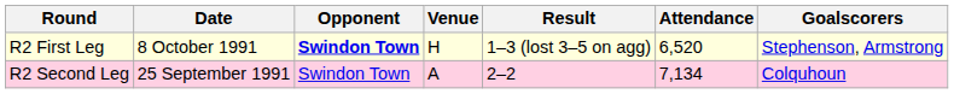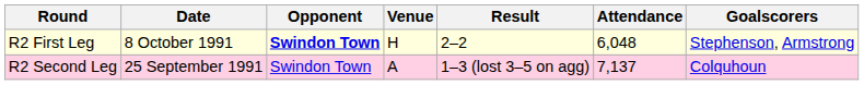 <table class="wikitable">
 <tr>
 <th>Round</th>
 <th>Date</th>
 <th>Opponent</th>
 <th>Venue</th>
 <th>Result</th>
 <th>Attendance</th>
 <th>Goalscorers</th>
 </tr>
 <tr style="background-color: #ffffdd;">
 <td>R2 First Leg</td>
 <td>8 October 1991</td>
 <td><strong><a href='#'>Swindon Town</a></strong></td>
 <td>H</td>
-<td>1–3 (lost 3–5 on agg)</td>
-<td>6,520</td>
+<td>2–2</td>
+<td>6,048</td>
 <td><a href='#'>Stephenson</a>, <a href='#'>Armstrong</a></td>
 </tr>
 <tr style="background-color: #ffd0e3;">
 <td>R2 Second Leg</td>
 <td>25 September 1991</td>
 <td><a href='#'>Swindon Town</a></td>
 <td>A</td>
-<td>2–2</td>
-<td>7,134</td>
+<td>1–3 (lost 3–5 on agg)</td>
+<td>7,137</td>
 <td><a href='#'>Colquhoun</a></td>
 </tr>
 </table>
